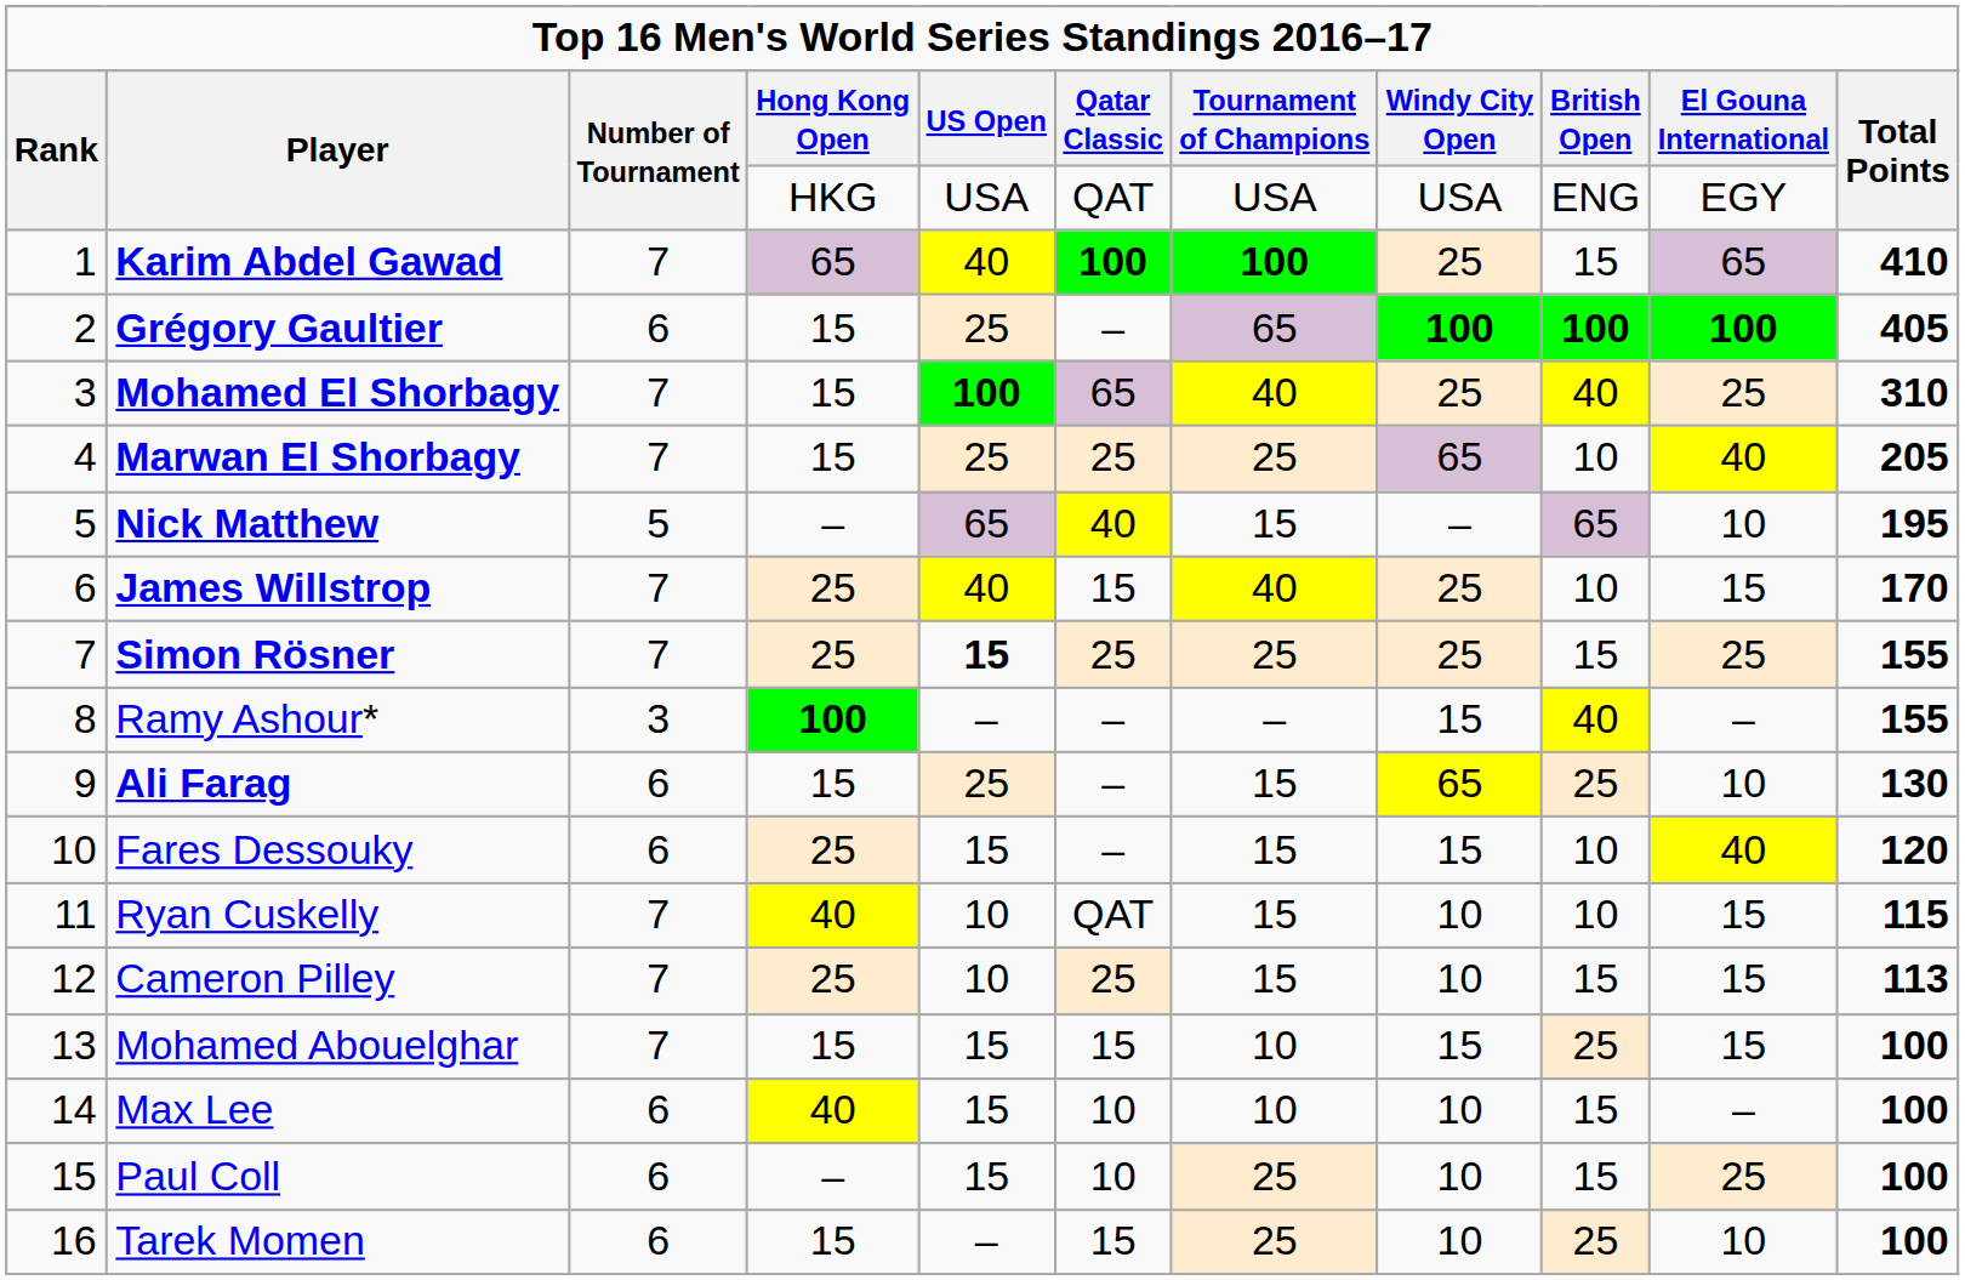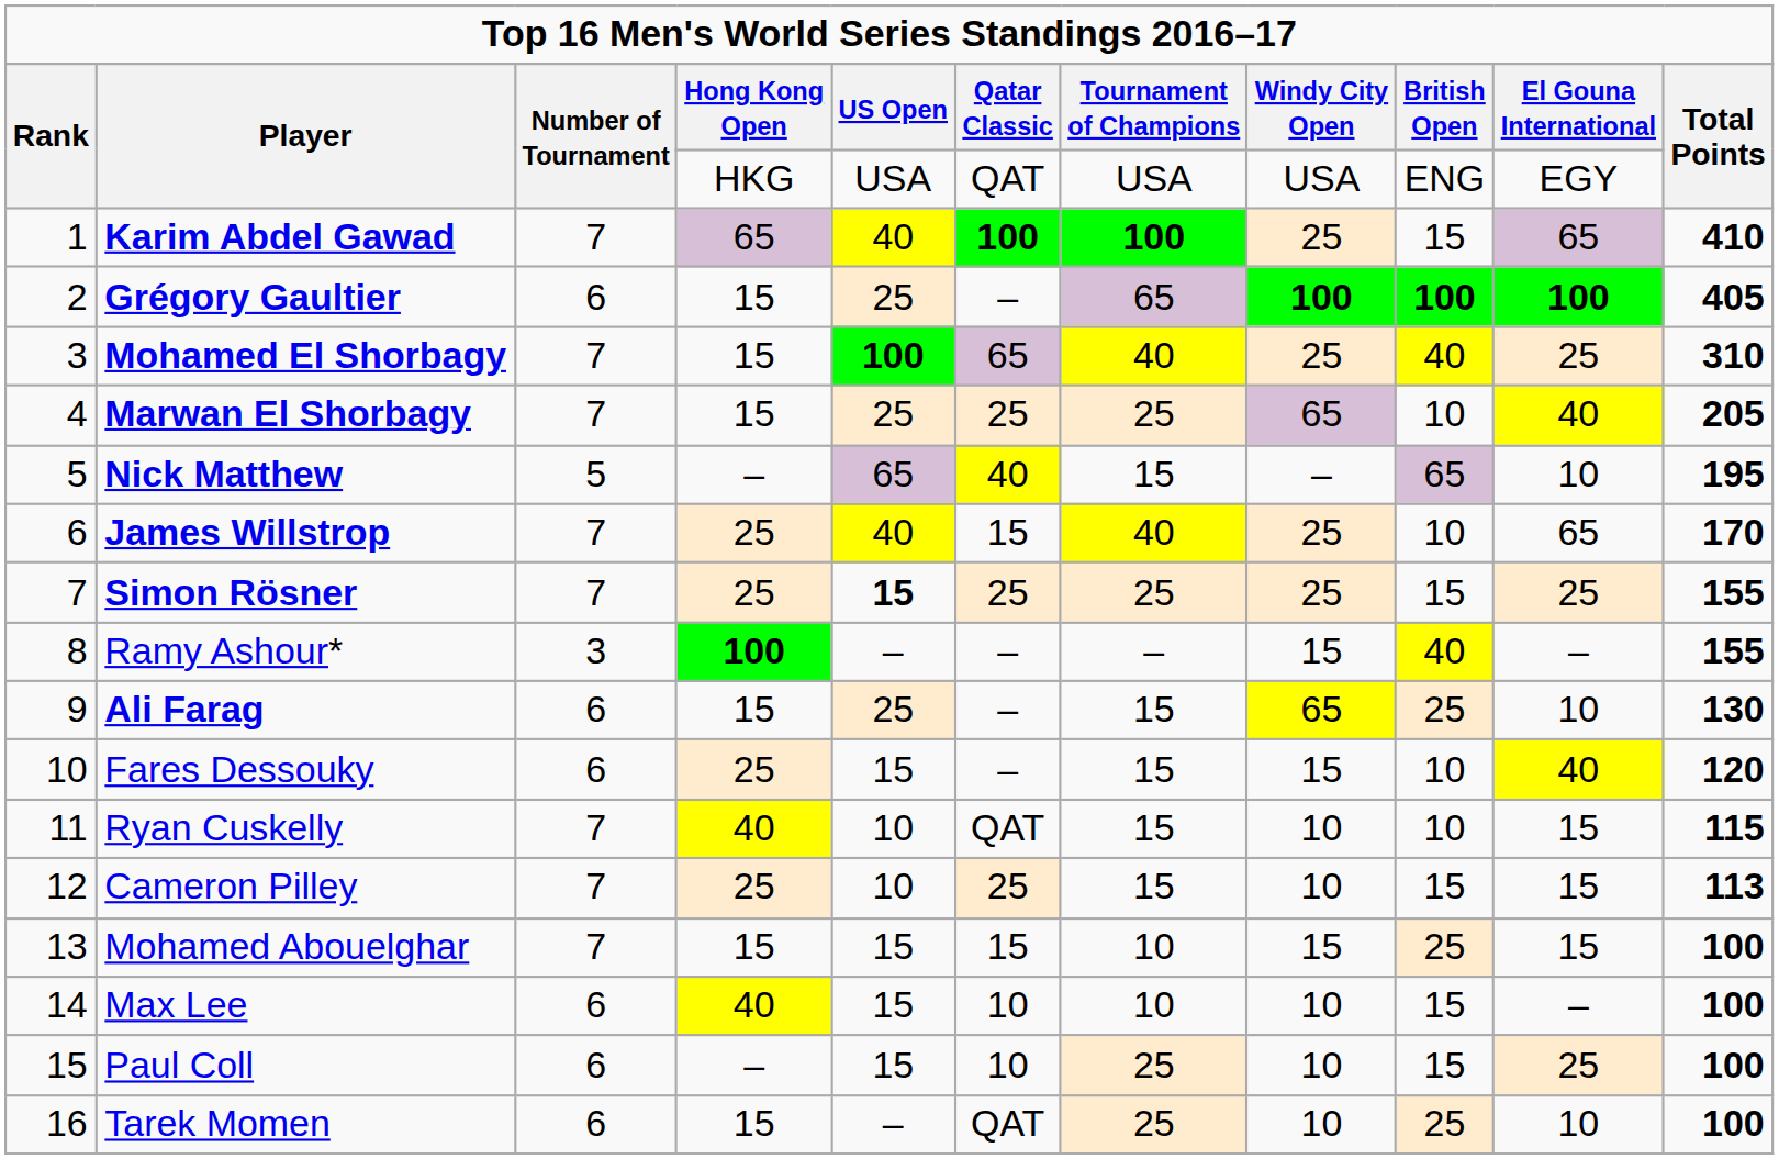 <table class="wikitable">
 <tr>
 <td colspan=13 align="center"><strong>Top 16 Men's World Series Standings 2016–17</strong></td>
 </tr>
 <tr>
 </tr>
 <tr style="font-size:10pt;font-weight:bold">
 <th rowspan=2 align="center">Rank</th>
 <th rowspan=2 align="center">Player</th>
 <th rowspan=2 align="center"><small>Number of<br>Tournament</small></th>
 <th><small><a href='#'>Hong Kong<br>Open</a></small></th>
 <th><small><a href='#'>US Open</a></small></th>
 <th><small><a href='#'>Qatar<br>Classic</a></small></th>
 <th><small><a href='#'>Tournament<br>of Champions</a></small></th>
 <th><small><a href='#'>Windy City<br>Open</a></small></th>
 <th><small><a href='#'>British<br>Open</a></small></th>
 <th><small><a href='#'>El Gouna<br>International</a></small></th>
 <th rowspan=2 align="center">Total<br>Points</th>
 </tr>
 <tr>
 <td align="center">HKG </td>
 <td align="center">USA </td>
 <td align="center">QAT </td>
 <td align="center">USA </td>
 <td align="center">USA </td>
 <td align="center">ENG </td>
 <td align="center">EGY </td>
 </tr>
 <tr>
 <td align=right>1</td>
 <td> <strong><a href='#'>Karim Abdel Gawad</a></strong></td>
 <td align=center>7</td>
 <td align=center style="background:#D8BFD8;">65</td>
 <td align=center style="background:yellow;">40</td>
 <td align=center style="background:#00ff00"><strong>100</strong></td>
 <td align=center style="background:#00ff00"><strong>100</strong></td>
 <td align=center style="background:#ffebcd;">25</td>
 <td align=center>15</td>
 <td align=center style="background:#D8BFD8;">65</td>
 <td align=right><strong>410</strong></td>
 </tr>
 <tr>
 <td align=right>2</td>
 <td> <strong><a href='#'>Grégory Gaultier</a></strong></td>
 <td align=center>6</td>
 <td align=center>15</td>
 <td align=center style="background:#ffebcd;">25</td>
 <td align=center>–</td>
 <td align=center style="background:#D8BFD8;">65</td>
 <td align=center style="background:#00ff00"><strong>100</strong></td>
 <td align=center style="background:#00ff00"><strong>100</strong></td>
 <td align=center style="background:#00ff00"><strong>100</strong></td>
 <td align=right><strong>405</strong></td>
 </tr>
 <tr>
 <td align=right>3</td>
 <td> <strong><a href='#'>Mohamed El Shorbagy</a></strong></td>
 <td align=center>7</td>
 <td align=center>15</td>
 <td align=center style="background:#00ff00"><strong>100</strong></td>
 <td align=center style="background:#D8BFD8;">65</td>
 <td align=center style="background:yellow;">40</td>
 <td align=center style="background:#ffebcd;">25</td>
 <td align=center style="background:yellow;">40</td>
 <td align=center style="background:#ffebcd;">25</td>
 <td align=right><strong>310</strong></td>
 </tr>
 <tr>
 <td align=right>4</td>
 <td> <strong><a href='#'>Marwan El Shorbagy</a></strong></td>
 <td align=center>7</td>
 <td align=center>15</td>
 <td align=center style="background:#ffebcd;">25</td>
 <td align=center style="background:#ffebcd;">25</td>
 <td align=center style="background:#ffebcd;">25</td>
 <td align=center style="background:#D8BFD8;">65</td>
 <td align=center>10</td>
 <td align=center style="background:yellow;">40</td>
 <td align=right><strong>205</strong></td>
 </tr>
 <tr>
 <td align=right>5</td>
 <td> <strong><a href='#'>Nick Matthew</a></strong></td>
 <td align=center>5</td>
 <td align=center>–</td>
 <td align=center style="background:#D8BFD8;">65</td>
 <td align=center style="background:yellow;">40</td>
 <td align=center>15</td>
 <td align=center>–</td>
 <td align=center style="background:#D8BFD8;">65</td>
 <td align=center>10</td>
 <td align=right><strong>195</strong></td>
 </tr>
 <tr>
 <td align=right>6</td>
 <td> <strong><a href='#'>James Willstrop</a></strong></td>
 <td align=center>7</td>
 <td align=center style="background:#ffebcd;">25</td>
 <td align=center style="background:yellow;">40</td>
 <td align=center>15</td>
 <td align=center style="background:yellow;">40</td>
 <td align=center style="background:#ffebcd;">25</td>
 <td align=center>10</td>
-<td align=center>15</td>
+<td align=center>65</td>
 <td align=right><strong>170</strong></td>
 </tr>
 <tr>
 <td align=right>7</td>
 <td> <strong><a href='#'>Simon Rösner</a></strong></td>
 <td align=center>7</td>
 <td align=center style="background:#ffebcd;">25</td>
 <td align=center><strong>15</strong></td>
 <td align=center style="background:#ffebcd;">25</td>
 <td align=center style="background:#ffebcd;">25</td>
 <td align=center style="background:#ffebcd;">25</td>
 <td align=center>15</td>
 <td align=center style="background:#ffebcd;">25</td>
 <td align=right><strong>155</strong></td>
 </tr>
 <tr>
 <td align=right>8</td>
 <td> <a href='#'>Ramy Ashour</a>*</td>
 <td align=center>3</td>
 <td align=center style="background:#00ff00"><strong>100</strong></td>
 <td align=center>–</td>
 <td align=center>–</td>
 <td align=center>–</td>
 <td align=center>15</td>
 <td align=center style="background:yellow;">40</td>
 <td align=center>–</td>
 <td align=right><strong>155</strong></td>
 </tr>
 <tr>
 <td align=right>9</td>
 <td> <strong><a href='#'>Ali Farag</a></strong></td>
 <td align=center>6</td>
 <td align=center>15</td>
 <td align=center style="background:#ffebcd;">25</td>
 <td align=center>–</td>
 <td align=center>15</td>
 <td align=center style="background:yellow;">65</td>
 <td align=center style="background:#ffebcd;">25</td>
 <td align=center>10</td>
 <td align=right><strong>130</strong></td>
 </tr>
 <tr>
 <td align=right>10</td>
 <td> <a href='#'>Fares Dessouky</a></td>
 <td align=center>6</td>
 <td align=center style="background:#ffebcd;">25</td>
 <td align=center>15</td>
 <td align=center>–</td>
 <td align=center>15</td>
 <td align=center>15</td>
 <td align=center>10</td>
 <td align=center style="background:yellow;">40</td>
 <td align=right><strong>120</strong></td>
 </tr>
 <tr>
 <td align=right>11</td>
 <td> <a href='#'>Ryan Cuskelly</a></td>
 <td align=center>7</td>
 <td align=center style="background:yellow;">40</td>
 <td align=center>10</td>
 <td align="center">QAT </td>
 <td align=center>15</td>
 <td align=center>10</td>
 <td align=center>10</td>
 <td align=center>15</td>
 <td align=right><strong>115</strong></td>
 </tr>
 <tr>
 <td align=right>12</td>
 <td> <a href='#'>Cameron Pilley</a></td>
 <td align=center>7</td>
 <td align=center style="background:#ffebcd;">25</td>
 <td align=center>10</td>
 <td align=center style="background:#ffebcd;">25</td>
 <td align=center>15</td>
 <td align=center>10</td>
 <td align=center>15</td>
 <td align=center>15</td>
 <td align=right><strong>113</strong></td>
 </tr>
 <tr>
 <td align=right>13</td>
 <td> <a href='#'>Mohamed Abouelghar</a></td>
 <td align=center>7</td>
 <td align=center>15</td>
 <td align=center>15</td>
 <td align=center>15</td>
 <td align=center>10</td>
 <td align=center>15</td>
 <td align=center style="background:#ffebcd;">25</td>
 <td align=center>15</td>
 <td align=right><strong>100</strong></td>
 </tr>
 <tr>
 <td align=right>14</td>
 <td> <a href='#'>Max Lee</a></td>
 <td align=center>6</td>
 <td align=center style="background:yellow;">40</td>
 <td align=center>15</td>
 <td align=center>10</td>
 <td align=center>10</td>
 <td align=center>10</td>
 <td align=center>15</td>
 <td align=center>–</td>
 <td align=right><strong>100</strong></td>
 </tr>
 <tr>
 <td align=right>15</td>
 <td> <a href='#'>Paul Coll</a></td>
 <td align=center>6</td>
 <td align=center>–</td>
 <td align=center>15</td>
 <td align=center>10</td>
 <td align=center style="background:#ffebcd;">25</td>
 <td align=center>10</td>
 <td align=center>15</td>
 <td align=center style="background:#ffebcd;">25</td>
 <td align=right><strong>100</strong></td>
 </tr>
 <tr>
 <td align=right>16</td>
 <td> <a href='#'>Tarek Momen</a></td>
 <td align=center>6</td>
 <td align=center>15</td>
 <td align=center>–</td>
-<td align=center>15</td>
+<td align="center">QAT </td>
 <td align=center style="background:#ffebcd;">25</td>
 <td align=center>10</td>
 <td align=center style="background:#ffebcd;">25</td>
 <td align=center>10</td>
 <td align=right><strong>100</strong></td>
 </tr>
 <tr>
 </tr>
 </table>
